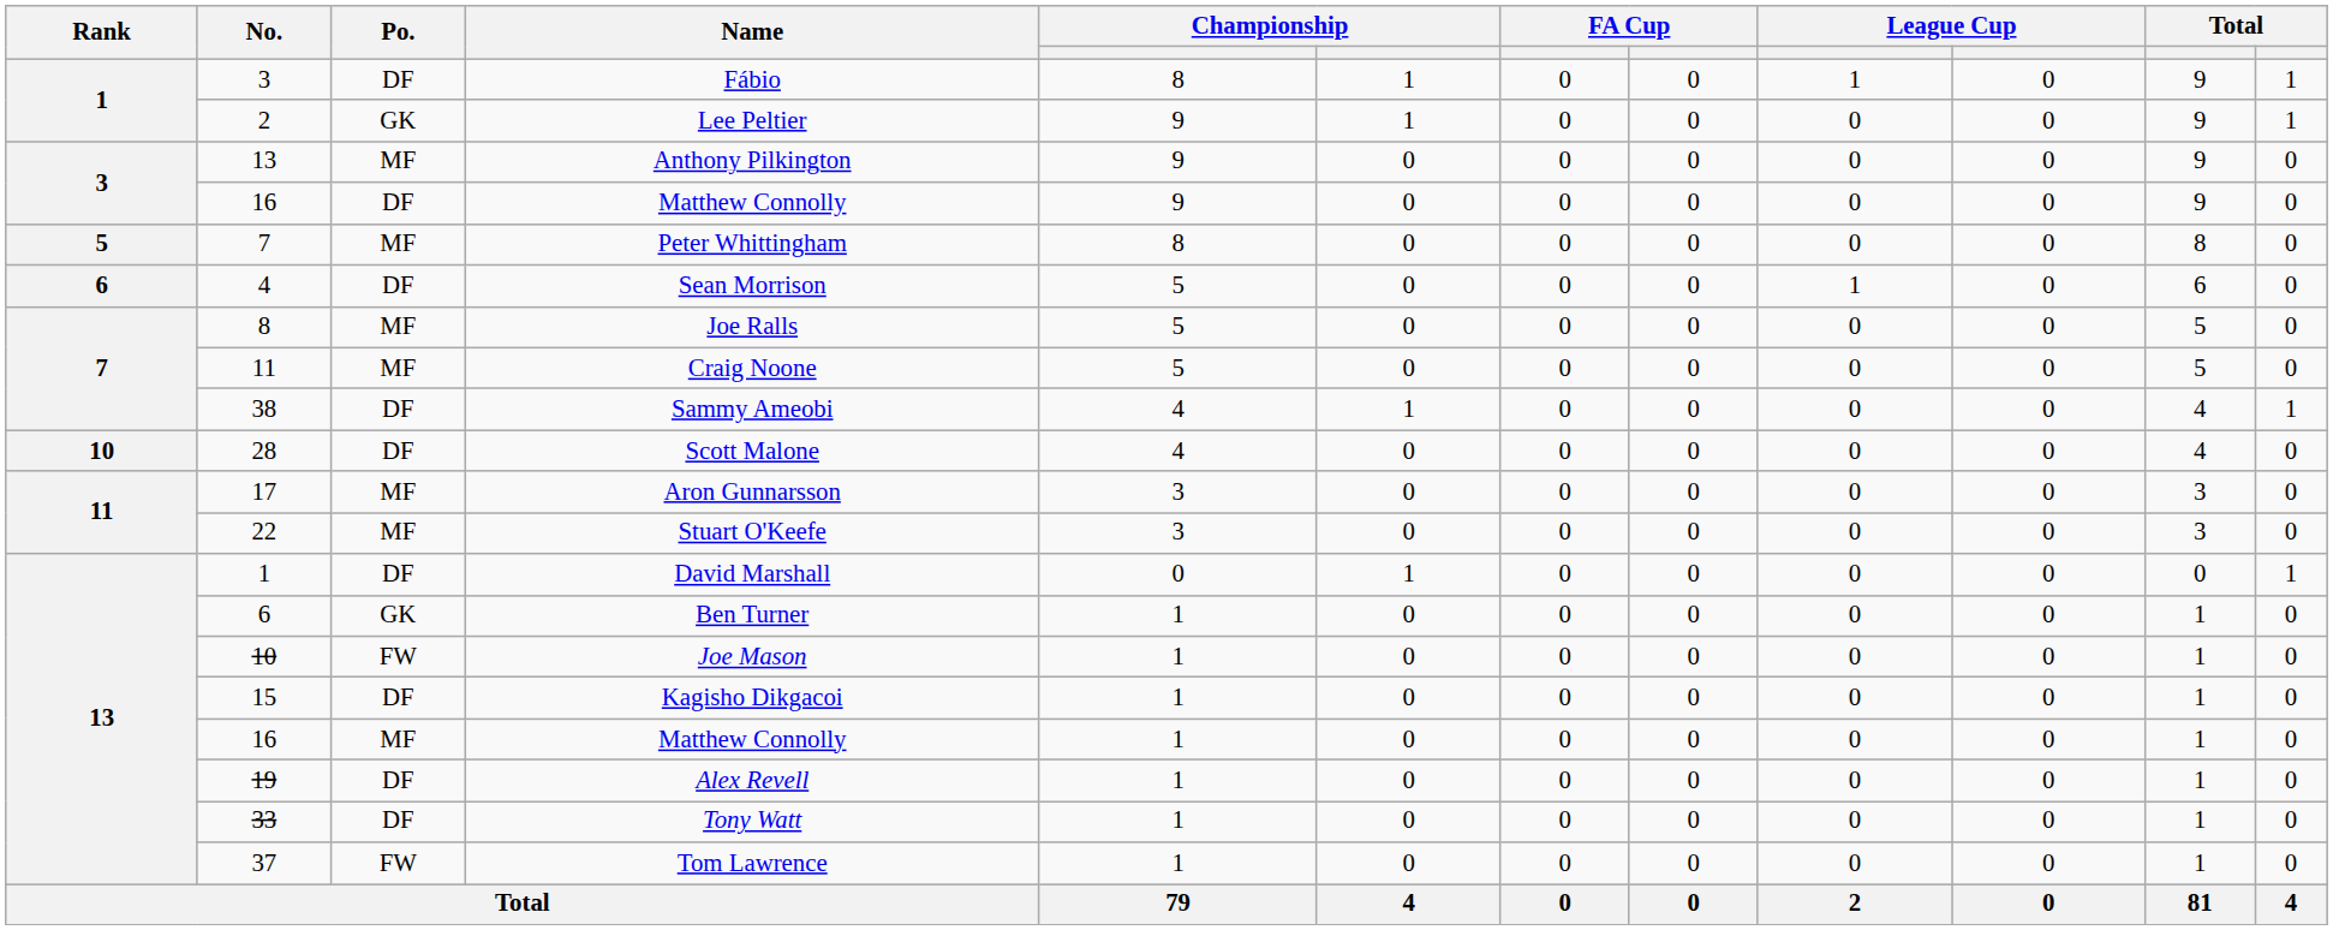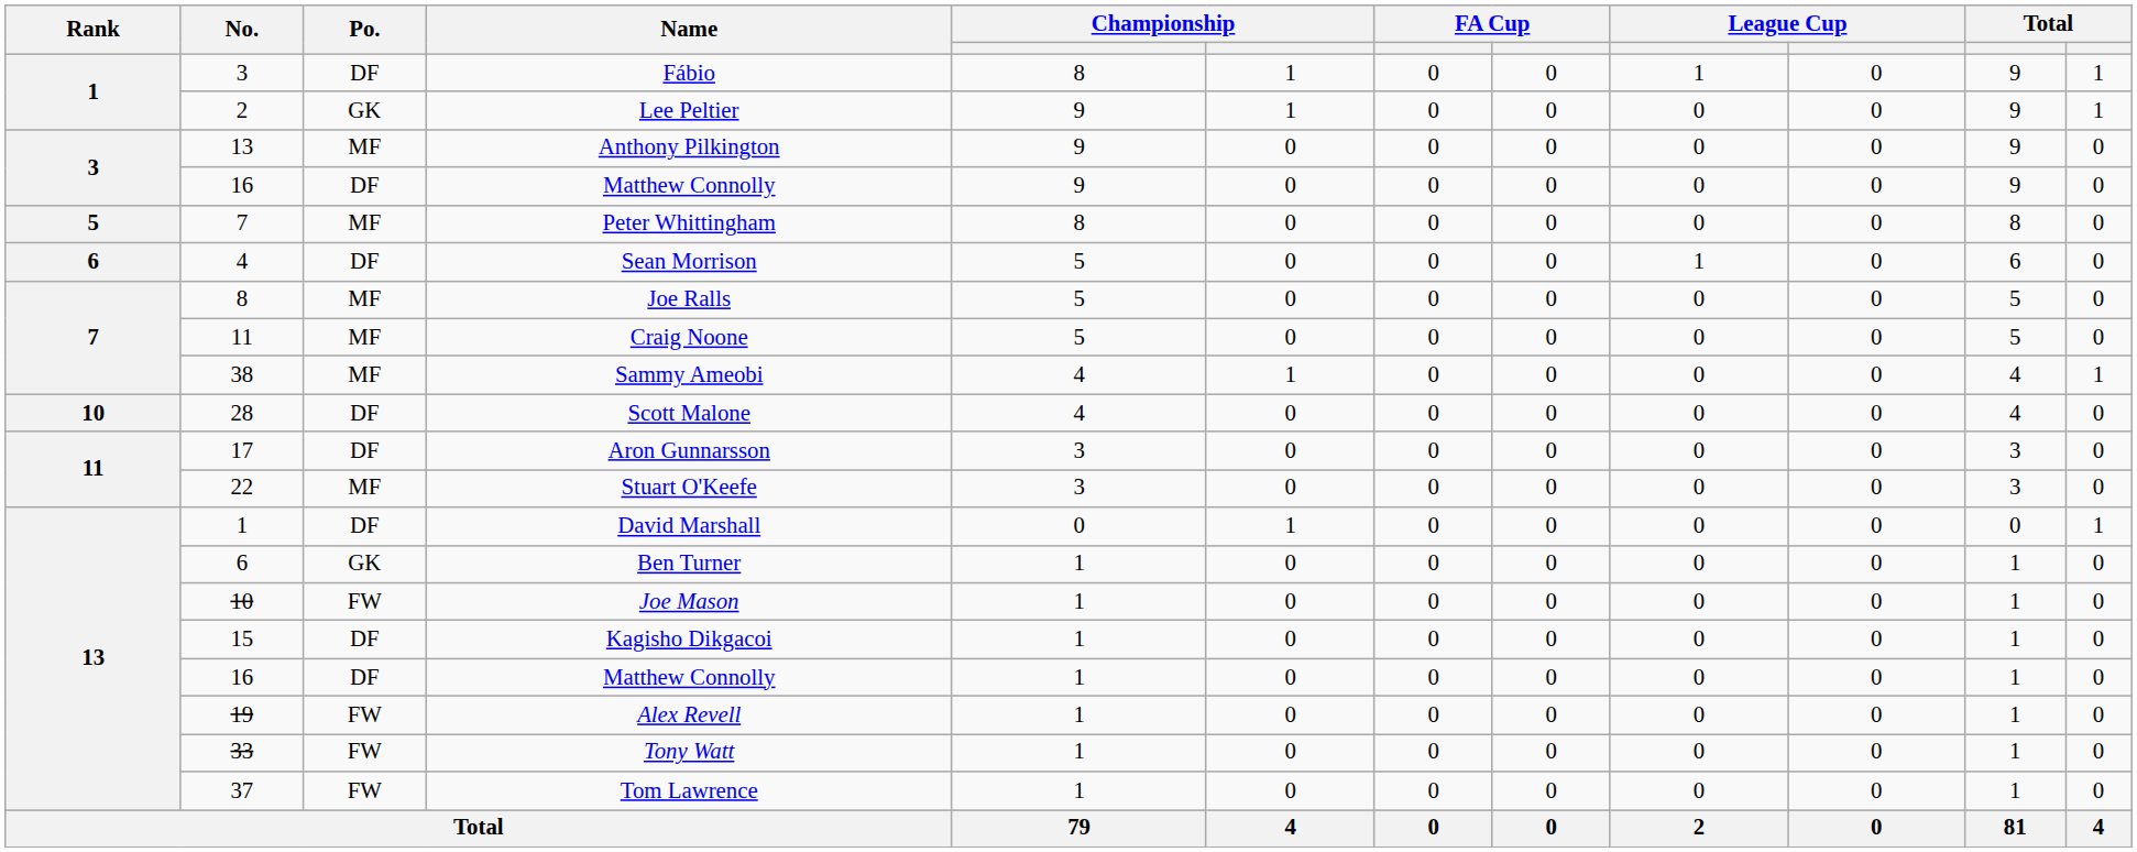 <table class="wikitable" style="text-align:center; font-size:85%; width:100%;">
 <tr>
 <th rowspan=2>Rank</th>
 <th rowspan=2>No.</th>
 <th rowspan=2>Po.</th>
 <th rowspan=2>Name</th>
 <th colspan=2><a href='#'>Championship</a></th>
 <th colspan=2><a href='#'>FA Cup</a></th>
 <th colspan=2><a href='#'>League Cup</a></th>
 <th colspan=2>Total</th>
 </tr>
 <tr>
 <th></th>
 <th></th>
 <th></th>
 <th></th>
 <th></th>
 <th></th>
 <th></th>
 <th></th>
 </tr>
 <tr>
 <th rowspan=2>1</th>
 <td>3</td>
 <td>DF</td>
 <td> <a href='#'>Fábio</a></td>
 <td>8</td>
 <td>1</td>
 <td>0</td>
 <td>0</td>
 <td>1</td>
 <td>0</td>
 <td>9</td>
 <td>1</td>
 </tr>
 <tr>
 <td>2</td>
 <td>GK</td>
 <td> <a href='#'>Lee Peltier</a></td>
 <td>9</td>
 <td>1</td>
 <td>0</td>
 <td>0</td>
 <td>0</td>
 <td>0</td>
 <td>9</td>
 <td>1</td>
 </tr>
 <tr>
 <th rowspan=2>3</th>
 <td>13</td>
 <td>MF</td>
 <td> <a href='#'>Anthony Pilkington</a></td>
 <td>9</td>
 <td>0</td>
 <td>0</td>
 <td>0</td>
 <td>0</td>
 <td>0</td>
 <td>9</td>
 <td>0</td>
 </tr>
 <tr>
 <td>16</td>
 <td>DF</td>
 <td> <a href='#'>Matthew Connolly</a></td>
 <td>9</td>
 <td>0</td>
 <td>0</td>
 <td>0</td>
 <td>0</td>
 <td>0</td>
 <td>9</td>
 <td>0</td>
 </tr>
 <tr>
 <th rowspan=1>5</th>
 <td>7</td>
 <td>MF</td>
 <td> <a href='#'>Peter Whittingham</a></td>
 <td>8</td>
 <td>0</td>
 <td>0</td>
 <td>0</td>
 <td>0</td>
 <td>0</td>
 <td>8</td>
 <td>0</td>
 </tr>
 <tr>
 <th rowspan=1>6</th>
 <td>4</td>
 <td>DF</td>
 <td> <a href='#'>Sean Morrison</a></td>
 <td>5</td>
 <td>0</td>
 <td>0</td>
 <td>0</td>
 <td>1</td>
 <td>0</td>
 <td>6</td>
 <td>0</td>
 </tr>
 <tr>
 <th rowspan=3>7</th>
 <td>8</td>
 <td>MF</td>
 <td> <a href='#'>Joe Ralls</a></td>
 <td>5</td>
 <td>0</td>
 <td>0</td>
 <td>0</td>
 <td>0</td>
 <td>0</td>
 <td>5</td>
 <td>0</td>
 </tr>
 <tr>
 <td>11</td>
 <td>MF</td>
 <td> <a href='#'>Craig Noone</a></td>
 <td>5</td>
 <td>0</td>
 <td>0</td>
 <td>0</td>
 <td>0</td>
 <td>0</td>
 <td>5</td>
 <td>0</td>
 </tr>
 <tr>
 <td>38</td>
-<td>DF</td>
+<td>MF</td>
 <td> <a href='#'>Sammy Ameobi</a></td>
 <td>4</td>
 <td>1</td>
 <td>0</td>
 <td>0</td>
 <td>0</td>
 <td>0</td>
 <td>4</td>
 <td>1</td>
 </tr>
 <tr>
 <th rowspan=1>10</th>
 <td>28</td>
 <td>DF</td>
 <td> <a href='#'>Scott Malone</a></td>
 <td>4</td>
 <td>0</td>
 <td>0</td>
 <td>0</td>
 <td>0</td>
 <td>0</td>
 <td>4</td>
 <td>0</td>
 </tr>
 <tr>
 <th rowspan=2>11</th>
 <td>17</td>
-<td>MF</td>
+<td>DF</td>
 <td> <a href='#'>Aron Gunnarsson</a></td>
 <td>3</td>
 <td>0</td>
 <td>0</td>
 <td>0</td>
 <td>0</td>
 <td>0</td>
 <td>3</td>
 <td>0</td>
 </tr>
 <tr>
 <td>22</td>
 <td>MF</td>
 <td> <a href='#'>Stuart O'Keefe</a></td>
 <td>3</td>
 <td>0</td>
 <td>0</td>
 <td>0</td>
 <td>0</td>
 <td>0</td>
 <td>3</td>
 <td>0</td>
 </tr>
 <tr>
 <th rowspan=8>13</th>
 <td>1</td>
 <td>DF</td>
 <td> <a href='#'>David Marshall</a></td>
 <td>0</td>
 <td>1</td>
 <td>0</td>
 <td>0</td>
 <td>0</td>
 <td>0</td>
 <td>0</td>
 <td>1</td>
 </tr>
 <tr>
 <td>6</td>
 <td>GK</td>
 <td> <a href='#'>Ben Turner</a></td>
 <td>1</td>
 <td>0</td>
 <td>0</td>
 <td>0</td>
 <td>0</td>
 <td>0</td>
 <td>1</td>
 <td>0</td>
 </tr>
 <tr>
 <td><s>10</s></td>
 <td>FW</td>
 <td> <em><a href='#'>Joe Mason</a></em></td>
 <td>1</td>
 <td>0</td>
 <td>0</td>
 <td>0</td>
 <td>0</td>
 <td>0</td>
 <td>1</td>
 <td>0</td>
 </tr>
 <tr>
 <td>15</td>
 <td>DF</td>
 <td> <a href='#'>Kagisho Dikgacoi</a></td>
 <td>1</td>
 <td>0</td>
 <td>0</td>
 <td>0</td>
 <td>0</td>
 <td>0</td>
 <td>1</td>
 <td>0</td>
 </tr>
 <tr>
 <td>16</td>
-<td>MF</td>
+<td>DF</td>
 <td> <a href='#'>Matthew Connolly</a></td>
 <td>1</td>
 <td>0</td>
 <td>0</td>
 <td>0</td>
 <td>0</td>
 <td>0</td>
 <td>1</td>
 <td>0</td>
 </tr>
 <tr>
 <td><s>19</s></td>
-<td>DF</td>
+<td>FW</td>
 <td> <em><a href='#'>Alex Revell</a></em></td>
 <td>1</td>
 <td>0</td>
 <td>0</td>
 <td>0</td>
 <td>0</td>
 <td>0</td>
 <td>1</td>
 <td>0</td>
 </tr>
 <tr>
 <td><s>33</s></td>
-<td>DF</td>
+<td>FW</td>
 <td> <em><a href='#'>Tony Watt</a></em></td>
 <td>1</td>
 <td>0</td>
 <td>0</td>
 <td>0</td>
 <td>0</td>
 <td>0</td>
 <td>1</td>
 <td>0</td>
 </tr>
 <tr>
 <td>37</td>
 <td>FW</td>
 <td> <a href='#'>Tom Lawrence</a></td>
 <td>1</td>
 <td>0</td>
 <td>0</td>
 <td>0</td>
 <td>0</td>
 <td>0</td>
 <td>1</td>
 <td>0</td>
 </tr>
 <tr>
 <th colspan=4>Total</th>
 <th>79</th>
 <th>4</th>
 <th>0</th>
 <th>0</th>
 <th>2</th>
 <th>0</th>
 <th>81</th>
 <th>4</th>
 </tr>
 </table>
